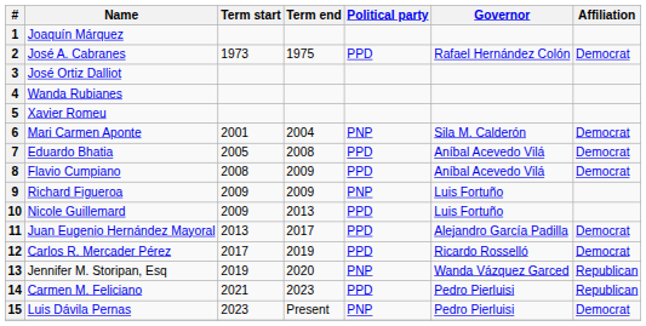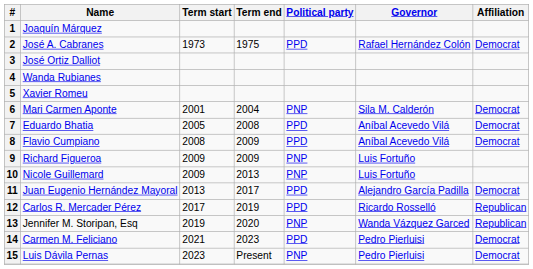 <table class="wikitable sortable" style="margin: 0 auto">
 <tr>
 <th>#</th>
 <th>Name</th>
 <th>Term start</th>
 <th>Term end</th>
 <th><a href='#'>Political party</a></th>
 <th><a href='#'>Governor</a></th>
 <th>Affiliation</th>
 </tr>
 <tr>
 <th>1</th>
 <td><a href='#'>Joaquín Márquez</a></td>
 <td></td>
 <td></td>
 <td></td>
 <td></td>
 <td></td>
 </tr>
 <tr>
 <th>2</th>
 <td><a href='#'>José A. Cabranes</a></td>
 <td>1973</td>
 <td>1975</td>
 <td><a href='#'>PPD</a></td>
 <td><a href='#'>Rafael Hernández Colón</a></td>
 <td><a href='#'>Democrat</a></td>
 </tr>
 <tr>
 <th>3</th>
 <td><a href='#'>José Ortiz Dalliot</a></td>
 <td></td>
 <td></td>
 <td></td>
 <td></td>
 <td></td>
 </tr>
 <tr>
 <th>4</th>
 <td><a href='#'>Wanda Rubianes</a></td>
 <td></td>
 <td></td>
 <td></td>
 <td></td>
 <td></td>
 </tr>
 <tr>
 <th>5</th>
 <td><a href='#'>Xavier Romeu</a></td>
 <td></td>
 <td></td>
 <td></td>
 <td></td>
 <td></td>
 </tr>
 <tr>
 <th>6</th>
 <td><a href='#'>Mari Carmen Aponte</a></td>
 <td>2001</td>
 <td>2004</td>
 <td><a href='#'>PNP</a></td>
 <td><a href='#'>Sila M. Calderón</a></td>
 <td><a href='#'>Democrat</a></td>
 </tr>
 <tr>
 <th>7</th>
 <td><a href='#'>Eduardo Bhatia</a></td>
 <td>2005</td>
 <td>2008</td>
 <td><a href='#'>PPD</a></td>
 <td><a href='#'>Aníbal Acevedo Vilá</a></td>
 <td><a href='#'>Democrat</a></td>
 </tr>
 <tr>
 <th>8</th>
 <td><a href='#'>Flavio Cumpiano</a></td>
 <td>2008</td>
 <td>2009</td>
 <td><a href='#'>PPD</a></td>
 <td><a href='#'>Aníbal Acevedo Vilá</a></td>
 <td><a href='#'>Democrat</a></td>
 </tr>
 <tr>
 <th>9</th>
 <td><a href='#'>Richard Figueroa</a></td>
 <td>2009</td>
 <td>2009</td>
 <td><a href='#'>PNP</a></td>
 <td><a href='#'>Luis Fortuño</a></td>
 <td></td>
 </tr>
 <tr>
 <th>10</th>
 <td><a href='#'>Nicole Guillemard</a></td>
 <td>2009</td>
 <td>2013</td>
-<td><a href='#'>PPD</a></td>
+<td><a href='#'>PNP</a></td>
 <td><a href='#'>Luis Fortuño</a></td>
 <td></td>
 </tr>
 <tr>
 <th>11</th>
 <td><a href='#'>Juan Eugenio Hernández Mayoral</a></td>
 <td>2013</td>
 <td>2017</td>
 <td><a href='#'>PPD</a></td>
 <td><a href='#'>Alejandro García Padilla</a></td>
 <td><a href='#'>Democrat</a></td>
 </tr>
 <tr>
 <th>12</th>
 <td><a href='#'>Carlos R. Mercader Pérez</a></td>
 <td>2017</td>
 <td>2019</td>
 <td><a href='#'>PPD</a></td>
 <td><a href='#'>Ricardo Rosselló</a></td>
-<td><a href='#'>Democrat</a></td>
+<td><a href='#'>Republican</a></td>
 </tr>
 <tr>
 <th>13</th>
 <td>Jennifer M. Storipan, Esq</td>
 <td>2019</td>
 <td>2020</td>
 <td><a href='#'>PNP</a></td>
 <td><a href='#'>Wanda Vázquez Garced</a></td>
 <td><a href='#'>Republican</a></td>
 </tr>
 <tr>
 <th>14</th>
 <td><a href='#'>Carmen M. Feliciano</a></td>
 <td>2021</td>
 <td>2023</td>
 <td><a href='#'>PPD</a></td>
 <td><a href='#'>Pedro Pierluisi</a></td>
-<td><a href='#'>Republican</a></td>
+<td><a href='#'>Democrat</a></td>
 </tr>
 <tr>
 <th>15</th>
 <td><a href='#'>Luis Dávila Pernas</a></td>
 <td>2023</td>
 <td>Present</td>
 <td><a href='#'>PNP</a></td>
 <td><a href='#'>Pedro Pierluisi</a></td>
 <td><a href='#'>Democrat</a></td>
 </tr>
 <tr>
 </tr>
 </table>
